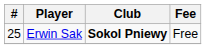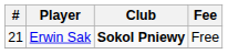 <table class="wikitable" style="text-align: center">
 <tr>
 <th>#</th>
 <th>Player</th>
 <th>Club</th>
 <th>Fee</th>
 </tr>
 <tr>
-<td>25</td>
+<td>21</td>
 <td><a href='#'>Erwin Sak</a></td>
 <td><strong>Sokol Pniewy</strong></td>
 <td>Free</td>
 </tr>
 <tr>
 </tr>
 </table>
